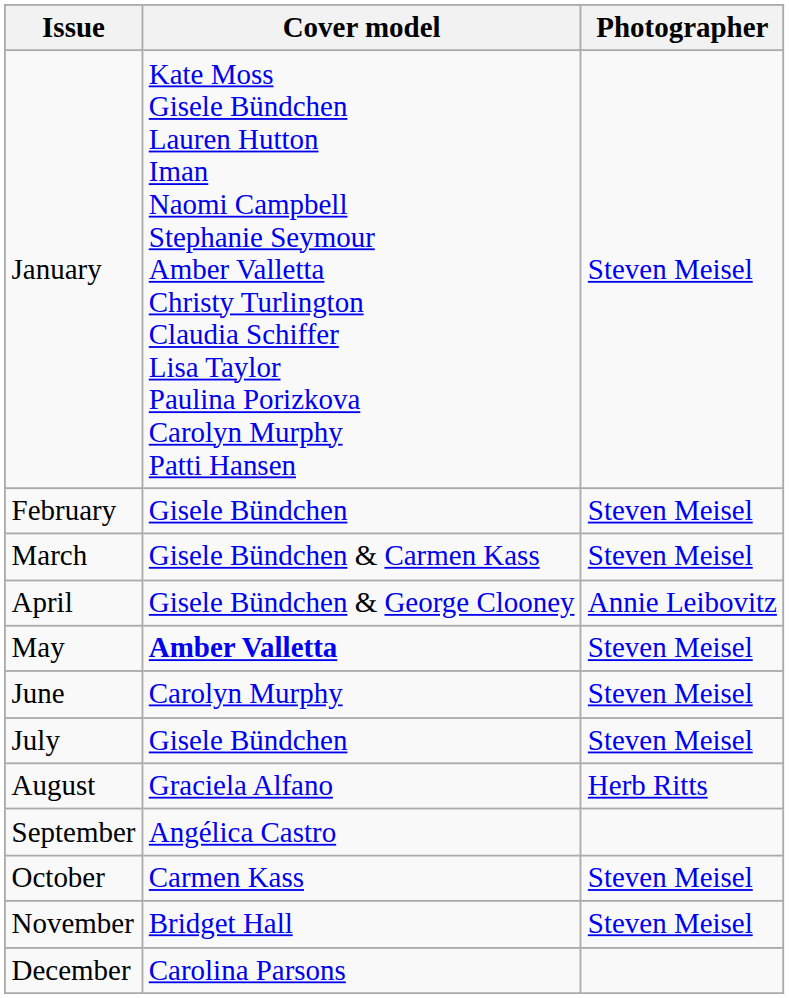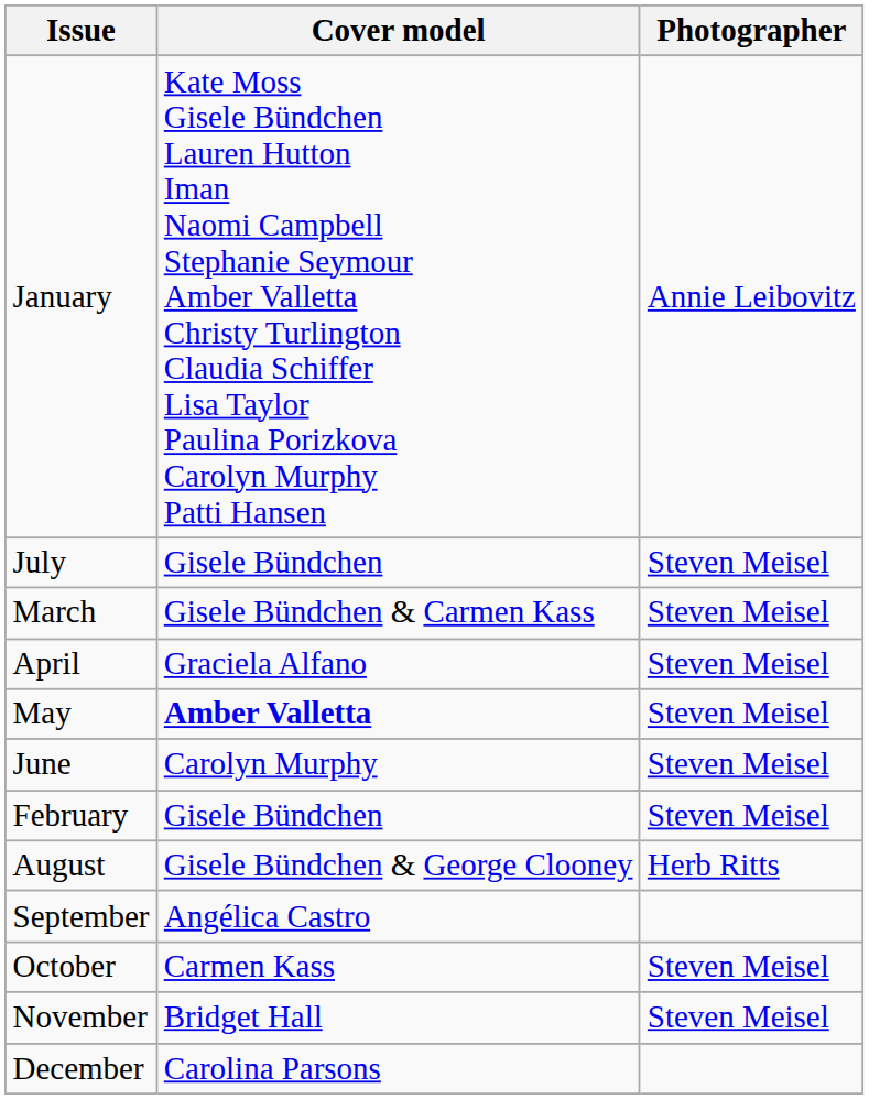 <table class="wikitable">
 <tr>
 <th>Issue</th>
 <th>Cover model</th>
 <th>Photographer</th>
 </tr>
 <tr>
 <td>January</td>
 <td><a href='#'>Kate Moss</a><br><a href='#'>Gisele Bündchen</a><br><a href='#'>Lauren Hutton</a><br><a href='#'>Iman</a><br><a href='#'>Naomi Campbell</a><br><a href='#'>Stephanie Seymour</a><br><a href='#'>Amber Valletta</a><br><a href='#'>Christy Turlington</a><br><a href='#'>Claudia Schiffer</a><br><a href='#'>Lisa Taylor</a><br><a href='#'>Paulina Porizkova</a><br><a href='#'>Carolyn Murphy</a><br><a href='#'>Patti Hansen</a></td>
-<td><a href='#'>Steven Meisel</a></td>
+<td><a href='#'>Annie Leibovitz</a></td>
 </tr>
 <tr>
-<td>February</td>
+<td>July</td>
 <td><a href='#'>Gisele Bündchen</a></td>
 <td><a href='#'>Steven Meisel</a></td>
 </tr>
 <tr>
 <td>March</td>
 <td><a href='#'>Gisele Bündchen</a> & <a href='#'>Carmen Kass</a></td>
 <td><a href='#'>Steven Meisel</a></td>
 </tr>
 <tr>
 <td>April</td>
-<td><a href='#'>Gisele Bündchen</a> & <a href='#'>George Clooney</a></td>
-<td><a href='#'>Annie Leibovitz</a></td>
+<td><a href='#'>Graciela Alfano</a></td>
+<td><a href='#'>Steven Meisel</a></td>
 </tr>
 <tr>
 <td>May</td>
 <td><strong><a href='#'>Amber Valletta</a></strong></td>
 <td><a href='#'>Steven Meisel</a></td>
 </tr>
 <tr>
 <td>June</td>
 <td><a href='#'>Carolyn Murphy</a></td>
 <td><a href='#'>Steven Meisel</a></td>
 </tr>
 <tr>
-<td>July</td>
+<td>February</td>
 <td><a href='#'>Gisele Bündchen</a></td>
 <td><a href='#'>Steven Meisel</a></td>
 </tr>
 <tr>
 <td>August</td>
-<td><a href='#'>Graciela Alfano</a></td>
+<td><a href='#'>Gisele Bündchen</a> & <a href='#'>George Clooney</a></td>
 <td><a href='#'>Herb Ritts</a></td>
 </tr>
 <tr>
 <td>September</td>
 <td><a href='#'>Angélica Castro</a></td>
 <td></td>
 </tr>
 <tr>
 <td>October</td>
 <td><a href='#'>Carmen Kass</a></td>
 <td><a href='#'>Steven Meisel</a></td>
 </tr>
 <tr>
 <td>November</td>
 <td><a href='#'>Bridget Hall</a></td>
 <td><a href='#'>Steven Meisel</a></td>
 </tr>
 <tr>
 <td>December</td>
 <td><a href='#'>Carolina Parsons</a></td>
 <td></td>
 </tr>
 </table>
